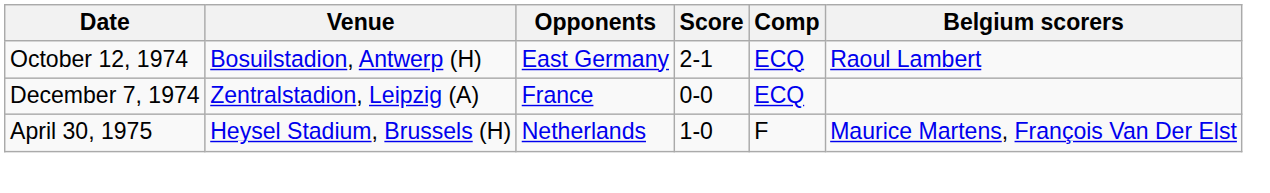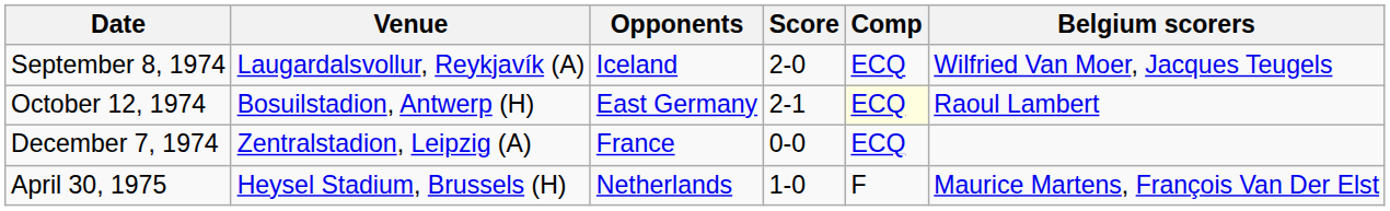 <table class="wikitable">
 <tr>
 <th>Date</th>
 <th>Venue</th>
 <th>Opponents</th>
 <th align=center>Score</th>
 <th align=center>Comp</th>
 <th>Belgium scorers</th>
 </tr>
 <tr>
+<td>September 8, 1974</td>
+<td><a href='#'>Laugardalsvollur</a>, <a href='#'>Reykjavík</a> (A)</td>
+<td><a href='#'>Iceland</a></td>
+<td>2-0</td>
+<td><a href='#'>ECQ</a></td>
+<td><a href='#'>Wilfried Van Moer</a>, <a href='#'>Jacques Teugels</a></td>
+</tr>
+<tr>
 <td>October 12, 1974</td>
 <td><a href='#'>Bosuilstadion</a>, <a href='#'>Antwerp</a> (H)</td>
 <td><a href='#'>East Germany</a></td>
 <td>2-1</td>
-<td><a href='#'>ECQ</a></td>
+<td style="background: lightyellow;"><a href='#'>ECQ</a></td>
 <td><a href='#'>Raoul Lambert</a></td>
 </tr>
 <tr>
 <td>December 7, 1974</td>
 <td><a href='#'>Zentralstadion</a>, <a href='#'>Leipzig</a> (A)</td>
 <td><a href='#'>France</a></td>
 <td>0-0</td>
 <td><a href='#'>ECQ</a></td>
 <td></td>
 </tr>
 <tr>
 <td>April 30, 1975</td>
 <td><a href='#'>Heysel Stadium</a>, <a href='#'>Brussels</a> (H)</td>
 <td><a href='#'>Netherlands</a></td>
 <td>1-0</td>
 <td>F</td>
 <td><a href='#'>Maurice Martens</a>, <a href='#'>François Van Der Elst</a></td>
 </tr>
 </table>
